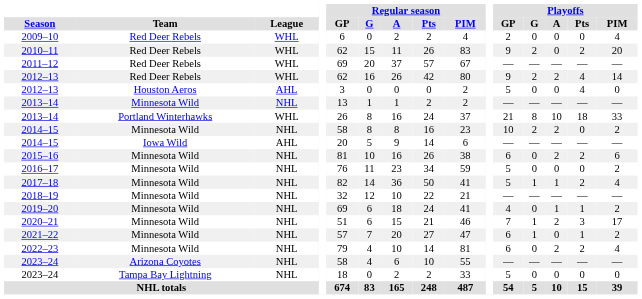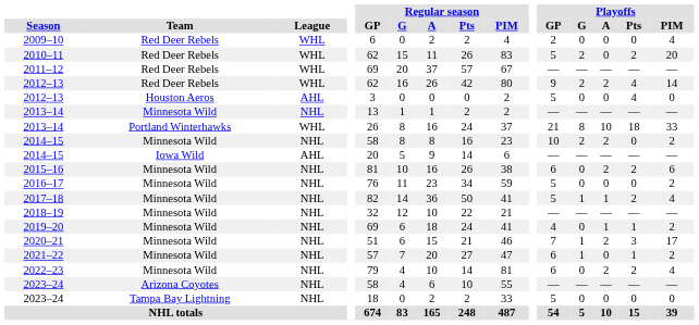 <table border="0" cellpadding="1" cellspacing="0" style="text-align:center; width:60em;">
 <tr style="background:#e0e0e0;">
 <th colspan="3" bgcolor="#ffffff"> </th>
 <th rowspan="100" bgcolor="#ffffff"> </th>
 <th colspan="5"><a href='#'>Regular season</a></th>
 <th rowspan="100" bgcolor="#ffffff"> </th>
 <th colspan="5"><a href='#'>Playoffs</a></th>
 </tr>
 <tr style="background:#e0e0e0;">
 <th><a href='#'>Season</a></th>
 <th>Team</th>
 <th>League</th>
 <th>GP</th>
 <th><a href='#'>G</a></th>
 <th><a href='#'>A</a></th>
 <th><a href='#'>Pts</a></th>
 <th><a href='#'>PIM</a></th>
 <th>GP</th>
 <th>G</th>
 <th>A</th>
 <th>Pts</th>
 <th>PIM</th>
 </tr>
 <tr>
 <td><a href='#'>2009–10</a></td>
 <td><a href='#'>Red Deer Rebels</a></td>
 <td><a href='#'>WHL</a></td>
 <td>6</td>
 <td>0</td>
 <td>2</td>
 <td>2</td>
 <td>4</td>
 <td>2</td>
 <td>0</td>
 <td>0</td>
 <td>0</td>
 <td>4</td>
 </tr>
 <tr bgcolor="#f0f0f0">
 <td><a href='#'>2010–11</a></td>
 <td>Red Deer Rebels</td>
 <td>WHL</td>
 <td>62</td>
 <td>15</td>
 <td>11</td>
 <td>26</td>
 <td>83</td>
-<td>9</td>
+<td>5</td>
 <td>2</td>
 <td>0</td>
 <td>2</td>
 <td>20</td>
 </tr>
 <tr>
 <td><a href='#'>2011–12</a></td>
 <td>Red Deer Rebels</td>
 <td>WHL</td>
 <td>69</td>
 <td>20</td>
 <td>37</td>
 <td>57</td>
 <td>67</td>
 <td>—</td>
 <td>—</td>
 <td>—</td>
 <td>—</td>
 <td>—</td>
 </tr>
 <tr bgcolor="#f0f0f0">
 <td><a href='#'>2012–13</a></td>
 <td>Red Deer Rebels</td>
 <td>WHL</td>
 <td>62</td>
 <td>16</td>
 <td>26</td>
 <td>42</td>
 <td>80</td>
 <td>9</td>
 <td>2</td>
 <td>2</td>
 <td>4</td>
 <td>14</td>
 </tr>
 <tr>
 <td><a href='#'>2012–13</a></td>
 <td><a href='#'>Houston Aeros</a></td>
 <td><a href='#'>AHL</a></td>
 <td>3</td>
 <td>0</td>
 <td>0</td>
 <td>0</td>
 <td>2</td>
 <td>5</td>
 <td>0</td>
 <td>0</td>
 <td>4</td>
 <td>0</td>
 </tr>
 <tr bgcolor="#f0f0f0">
 <td><a href='#'>2013–14</a></td>
 <td><a href='#'>Minnesota Wild</a></td>
 <td><a href='#'>NHL</a></td>
 <td>13</td>
 <td>1</td>
 <td>1</td>
 <td>2</td>
 <td>2</td>
 <td>—</td>
 <td>—</td>
 <td>—</td>
 <td>—</td>
 <td>—</td>
 </tr>
 <tr>
 <td><a href='#'>2013–14</a></td>
 <td><a href='#'>Portland Winterhawks</a></td>
 <td>WHL</td>
 <td>26</td>
 <td>8</td>
 <td>16</td>
 <td>24</td>
 <td>37</td>
 <td>21</td>
 <td>8</td>
 <td>10</td>
 <td>18</td>
 <td>33</td>
 </tr>
 <tr bgcolor="#f0f0f0">
 <td><a href='#'>2014–15</a></td>
 <td>Minnesota Wild</td>
 <td>NHL</td>
 <td>58</td>
 <td>8</td>
 <td>8</td>
 <td>16</td>
 <td>23</td>
 <td>10</td>
 <td>2</td>
 <td>2</td>
 <td>0</td>
 <td>2</td>
 </tr>
 <tr>
 <td><a href='#'>2014–15</a></td>
 <td><a href='#'>Iowa Wild</a></td>
 <td>AHL</td>
 <td>20</td>
 <td>5</td>
 <td>9</td>
 <td>14</td>
 <td>6</td>
 <td>—</td>
 <td>—</td>
 <td>—</td>
 <td>—</td>
 <td>—</td>
 </tr>
 <tr bgcolor="#f0f0f0">
 <td><a href='#'>2015–16</a></td>
 <td>Minnesota Wild</td>
 <td>NHL</td>
 <td>81</td>
 <td>10</td>
 <td>16</td>
 <td>26</td>
 <td>38</td>
 <td>6</td>
 <td>0</td>
 <td>2</td>
 <td>2</td>
 <td>6</td>
 </tr>
 <tr>
 <td><a href='#'>2016–17</a></td>
 <td>Minnesota Wild</td>
 <td>NHL</td>
 <td>76</td>
 <td>11</td>
 <td>23</td>
 <td>34</td>
 <td>59</td>
 <td>5</td>
 <td>0</td>
 <td>0</td>
 <td>0</td>
 <td>2</td>
 </tr>
 <tr bgcolor="#f0f0f0">
 <td><a href='#'>2017–18</a></td>
 <td>Minnesota Wild</td>
 <td>NHL</td>
 <td>82</td>
 <td>14</td>
 <td>36</td>
 <td>50</td>
 <td>41</td>
 <td>5</td>
 <td>1</td>
 <td>1</td>
 <td>2</td>
 <td>4</td>
 </tr>
 <tr>
 <td><a href='#'>2018–19</a></td>
 <td>Minnesota Wild</td>
 <td>NHL</td>
 <td>32</td>
 <td>12</td>
 <td>10</td>
 <td>22</td>
 <td>21</td>
 <td>—</td>
 <td>—</td>
 <td>—</td>
 <td>—</td>
 <td>—</td>
 </tr>
 <tr bgcolor="#f0f0f0">
 <td><a href='#'>2019–20</a></td>
 <td>Minnesota Wild</td>
 <td>NHL</td>
 <td>69</td>
 <td>6</td>
 <td>18</td>
 <td>24</td>
 <td>41</td>
 <td>4</td>
 <td>0</td>
 <td>1</td>
 <td>1</td>
 <td>2</td>
 </tr>
 <tr>
 <td><a href='#'>2020–21</a></td>
 <td>Minnesota Wild</td>
 <td>NHL</td>
 <td>51</td>
 <td>6</td>
 <td>15</td>
 <td>21</td>
 <td>46</td>
 <td>7</td>
 <td>1</td>
 <td>2</td>
 <td>3</td>
 <td>17</td>
 </tr>
 <tr bgcolor="#f0f0f0">
 <td><a href='#'>2021–22</a></td>
 <td>Minnesota Wild</td>
 <td>NHL</td>
 <td>57</td>
 <td>7</td>
 <td>20</td>
 <td>27</td>
 <td>47</td>
 <td>6</td>
 <td>1</td>
 <td>0</td>
 <td>1</td>
 <td>2</td>
 </tr>
 <tr>
 <td><a href='#'>2022–23</a></td>
 <td>Minnesota Wild</td>
 <td>NHL</td>
 <td>79</td>
 <td>4</td>
 <td>10</td>
 <td>14</td>
 <td>81</td>
 <td>6</td>
 <td>0</td>
 <td>2</td>
 <td>2</td>
 <td>4</td>
 </tr>
 <tr bgcolor="#f0f0f0">
 <td><a href='#'>2023–24</a></td>
 <td><a href='#'>Arizona Coyotes</a></td>
 <td>NHL</td>
 <td>58</td>
 <td>4</td>
 <td>6</td>
 <td>10</td>
 <td>55</td>
 <td>—</td>
 <td>—</td>
 <td>—</td>
 <td>—</td>
 <td>—</td>
 </tr>
 <tr>
 <td>2023–24</td>
 <td><a href='#'>Tampa Bay Lightning</a></td>
 <td>NHL</td>
 <td>18</td>
 <td>0</td>
 <td>2</td>
 <td>2</td>
 <td>33</td>
 <td>5</td>
 <td>0</td>
 <td>0</td>
 <td>0</td>
 <td>0</td>
 </tr>
 <tr bgcolor="#e0e0e0">
 <th colspan="3">NHL totals</th>
 <th>674</th>
 <th>83</th>
 <th>165</th>
 <th>248</th>
 <th>487</th>
 <th>54</th>
 <th>5</th>
 <th>10</th>
 <th>15</th>
 <th>39</th>
 </tr>
 </table>
